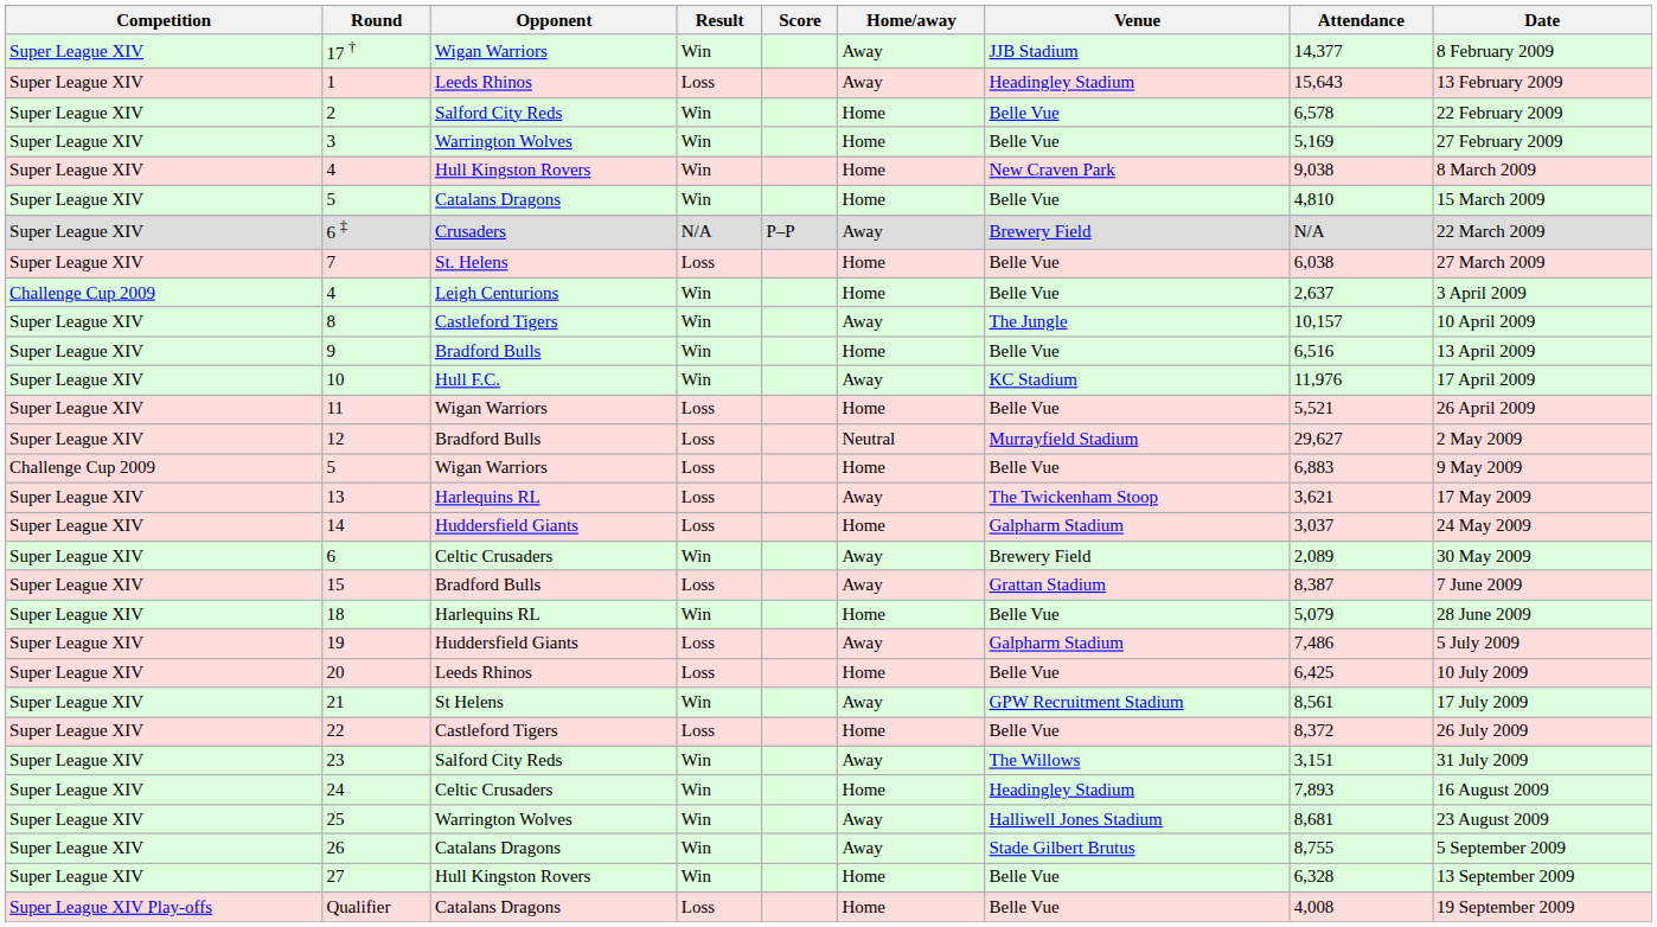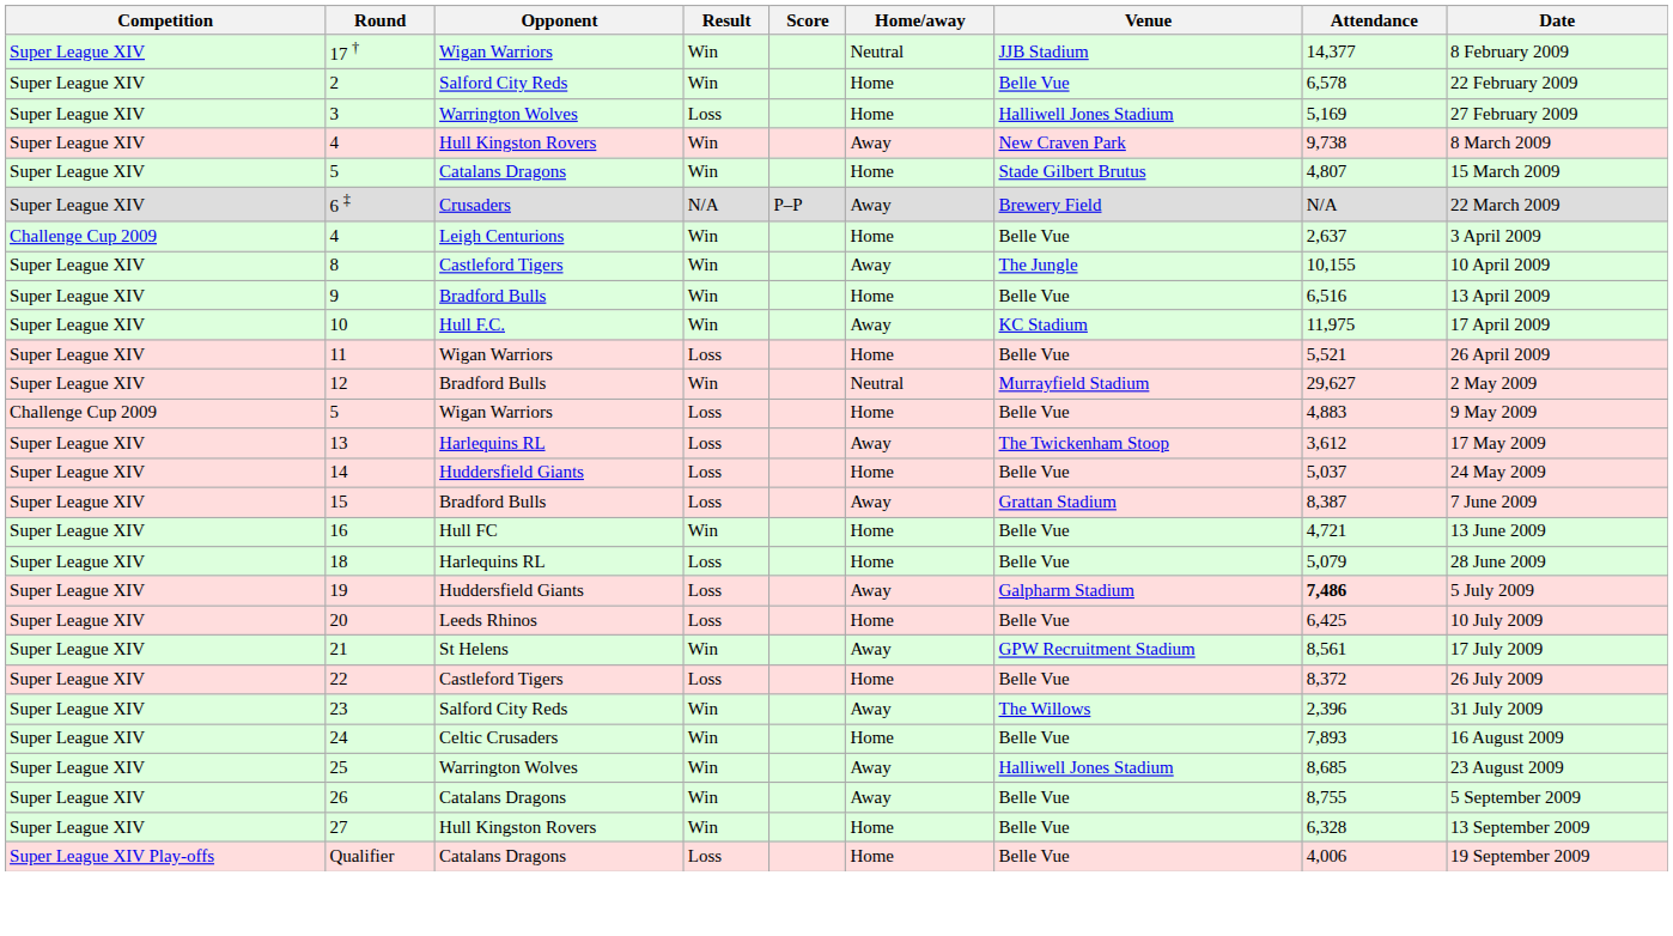 <table class="wikitable" style="font-size:85%;" width="100%">
 <tr>
 <th>Competition</th>
 <th>Round</th>
 <th>Opponent</th>
 <th>Result</th>
 <th>Score</th>
 <th>Home/away</th>
 <th>Venue</th>
 <th>Attendance</th>
 <th>Date</th>
 </tr>
 <tr bgcolor="#ddffdd">
 <td><a href='#'>Super League XIV</a></td>
 <td>17 <sup>†</sup></td>
 <td> <a href='#'>Wigan Warriors</a></td>
 <td>Win</td>
 <td></td>
-<td>Away</td>
+<td>Neutral</td>
 <td><a href='#'>JJB Stadium</a></td>
 <td>14,377</td>
 <td>8 February 2009</td>
-</tr>
-<tr bgcolor="#ffdddd">
-<td>Super League XIV</td>
-<td>1</td>
-<td> <a href='#'>Leeds Rhinos</a></td>
-<td>Loss</td>
-<td></td>
-<td>Away</td>
-<td><a href='#'>Headingley Stadium</a></td>
-<td>15,643</td>
-<td>13 February 2009</td>
 </tr>
 <tr bgcolor="#ddffdd">
 <td>Super League XIV</td>
 <td>2</td>
 <td> <a href='#'>Salford City Reds</a></td>
 <td>Win</td>
 <td></td>
 <td>Home</td>
 <td><a href='#'>Belle Vue</a></td>
 <td>6,578</td>
 <td>22 February 2009</td>
 </tr>
 <tr bgcolor="#ddffdd">
 <td>Super League XIV</td>
 <td>3</td>
 <td> <a href='#'>Warrington Wolves</a></td>
-<td>Win</td>
+<td>Loss</td>
 <td></td>
 <td>Home</td>
-<td>Belle Vue</td>
+<td><a href='#'>Halliwell Jones Stadium</a></td>
 <td>5,169</td>
 <td>27 February 2009</td>
 </tr>
 <tr bgcolor="#ffdddd">
 <td>Super League XIV</td>
 <td>4</td>
 <td> <a href='#'>Hull Kingston Rovers</a></td>
 <td>Win</td>
 <td></td>
-<td>Home</td>
+<td>Away</td>
 <td><a href='#'>New Craven Park</a></td>
-<td>9,038</td>
+<td>9,738</td>
 <td>8 March 2009</td>
 </tr>
 <tr bgcolor="#ddffdd">
 <td>Super League XIV</td>
 <td>5</td>
 <td> <a href='#'>Catalans Dragons</a></td>
 <td>Win</td>
 <td></td>
 <td>Home</td>
-<td>Belle Vue</td>
-<td>4,810</td>
+<td><a href='#'>Stade Gilbert Brutus</a></td>
+<td>4,807</td>
 <td>15 March 2009</td>
 </tr>
 <tr bgcolor="#dddddd">
 <td>Super League XIV</td>
 <td>6 <sup>‡</sup></td>
 <td> <a href='#'>Crusaders</a></td>
 <td>N/A</td>
 <td>P–P</td>
 <td>Away</td>
 <td><a href='#'>Brewery Field</a></td>
 <td>N/A</td>
 <td>22 March 2009</td>
-</tr>
-<tr bgcolor="#ffdddd">
-<td>Super League XIV</td>
-<td>7</td>
-<td> <a href='#'>St. Helens</a></td>
-<td>Loss</td>
-<td></td>
-<td>Home</td>
-<td>Belle Vue</td>
-<td>6,038</td>
-<td>27 March 2009</td>
 </tr>
 <tr bgcolor="#ddffdd">
 <td><a href='#'>Challenge Cup 2009</a></td>
 <td>4</td>
 <td> <a href='#'>Leigh Centurions</a></td>
 <td>Win</td>
 <td></td>
 <td>Home</td>
 <td>Belle Vue</td>
 <td>2,637</td>
 <td>3 April 2009</td>
 </tr>
 <tr bgcolor="#ddffdd">
 <td>Super League XIV</td>
 <td>8</td>
 <td> <a href='#'>Castleford Tigers</a></td>
 <td>Win</td>
 <td></td>
 <td>Away</td>
 <td><a href='#'>The Jungle</a></td>
-<td>10,157</td>
+<td>10,155</td>
 <td>10 April 2009</td>
 </tr>
 <tr bgcolor="#ddffdd">
 <td>Super League XIV</td>
 <td>9</td>
 <td> <a href='#'>Bradford Bulls</a></td>
 <td>Win</td>
 <td></td>
 <td>Home</td>
 <td>Belle Vue</td>
 <td>6,516</td>
 <td>13 April 2009</td>
 </tr>
 <tr bgcolor="#ddffdd">
 <td>Super League XIV</td>
 <td>10</td>
 <td> <a href='#'>Hull F.C.</a></td>
 <td>Win</td>
 <td></td>
 <td>Away</td>
 <td><a href='#'>KC Stadium</a></td>
-<td>11,976</td>
+<td>11,975</td>
 <td>17 April 2009</td>
 </tr>
 <tr bgcolor="#ffdddd">
 <td>Super League XIV</td>
 <td>11</td>
 <td> Wigan Warriors</td>
 <td>Loss</td>
 <td></td>
 <td>Home</td>
 <td>Belle Vue</td>
 <td>5,521</td>
 <td>26 April 2009</td>
 </tr>
 <tr bgcolor="#ffdddd">
 <td>Super League XIV</td>
 <td>12</td>
 <td> Bradford Bulls</td>
-<td>Loss</td>
+<td>Win</td>
 <td></td>
 <td>Neutral</td>
 <td><a href='#'>Murrayfield Stadium</a></td>
 <td>29,627</td>
 <td>2 May 2009</td>
 </tr>
 <tr bgcolor="#ffdddd">
 <td>Challenge Cup 2009</td>
 <td>5</td>
 <td> Wigan Warriors</td>
 <td>Loss</td>
 <td></td>
 <td>Home</td>
 <td>Belle Vue</td>
-<td>6,883</td>
+<td>4,883</td>
 <td>9 May 2009</td>
 </tr>
 <tr bgcolor="#ffdddd">
 <td>Super League XIV</td>
 <td>13</td>
 <td> <a href='#'>Harlequins RL</a></td>
 <td>Loss</td>
 <td></td>
 <td>Away</td>
 <td><a href='#'>The Twickenham Stoop</a></td>
-<td>3,621</td>
+<td>3,612</td>
 <td>17 May 2009</td>
 </tr>
 <tr bgcolor="#ffdddd">
 <td>Super League XIV</td>
 <td>14</td>
 <td> <a href='#'>Huddersfield Giants</a></td>
 <td>Loss</td>
 <td></td>
 <td>Home</td>
-<td><a href='#'>Galpharm Stadium</a></td>
-<td>3,037</td>
+<td>Belle Vue</td>
+<td>5,037</td>
 <td>24 May 2009</td>
-</tr>
-<tr bgcolor="#ddffdd">
-<td>Super League XIV</td>
-<td>6</td>
-<td> Celtic Crusaders</td>
-<td>Win</td>
-<td></td>
-<td>Away</td>
-<td>Brewery Field</td>
-<td>2,089</td>
-<td>30 May 2009</td>
 </tr>
 <tr bgcolor="#ffdddd">
 <td>Super League XIV</td>
 <td>15</td>
 <td> Bradford Bulls</td>
 <td>Loss</td>
 <td></td>
 <td>Away</td>
 <td><a href='#'>Grattan Stadium</a></td>
 <td>8,387</td>
 <td>7 June 2009</td>
 </tr>
 <tr bgcolor="#ddffdd">
 <td>Super League XIV</td>
+<td>16</td>
+<td> Hull FC</td>
+<td>Win</td>
+<td></td>
+<td>Home</td>
+<td>Belle Vue</td>
+<td>4,721</td>
+<td>13 June 2009</td>
+</tr>
+<tr bgcolor="#ddffdd">
+<td>Super League XIV</td>
 <td>18</td>
 <td> Harlequins RL</td>
-<td>Win</td>
+<td>Loss</td>
 <td></td>
 <td>Home</td>
 <td>Belle Vue</td>
 <td>5,079</td>
 <td>28 June 2009</td>
 </tr>
 <tr bgcolor="#ffdddd">
 <td>Super League XIV</td>
 <td>19</td>
 <td> Huddersfield Giants</td>
 <td>Loss</td>
 <td></td>
 <td>Away</td>
 <td><a href='#'>Galpharm Stadium</a></td>
-<td>7,486</td>
+<td><strong>7,486</strong></td>
 <td>5 July 2009</td>
 </tr>
 <tr bgcolor="#ffdddd">
 <td>Super League XIV</td>
 <td>20</td>
 <td> Leeds Rhinos</td>
 <td>Loss</td>
 <td></td>
 <td>Home</td>
 <td>Belle Vue</td>
 <td>6,425</td>
 <td>10 July 2009</td>
 </tr>
 <tr bgcolor="#ddffdd">
 <td>Super League XIV</td>
 <td>21</td>
 <td> St Helens</td>
 <td>Win</td>
 <td></td>
 <td>Away</td>
 <td><a href='#'>GPW Recruitment Stadium</a></td>
 <td>8,561</td>
 <td>17 July 2009</td>
 </tr>
 <tr bgcolor="#ffdddd">
 <td>Super League XIV</td>
 <td>22</td>
 <td> Castleford Tigers</td>
 <td>Loss</td>
 <td></td>
 <td>Home</td>
 <td>Belle Vue</td>
 <td>8,372</td>
 <td>26 July 2009</td>
 </tr>
 <tr bgcolor="#ddffdd">
 <td>Super League XIV</td>
 <td>23</td>
 <td> Salford City Reds</td>
 <td>Win</td>
 <td></td>
 <td>Away</td>
 <td><a href='#'>The Willows</a></td>
-<td>3,151</td>
+<td>2,396</td>
 <td>31 July 2009</td>
 </tr>
 <tr bgcolor="#ddffdd">
 <td>Super League XIV</td>
 <td>24</td>
 <td> Celtic Crusaders</td>
 <td>Win</td>
 <td></td>
 <td>Home</td>
-<td><a href='#'>Headingley Stadium</a></td>
+<td>Belle Vue</td>
 <td>7,893</td>
 <td>16 August 2009</td>
 </tr>
 <tr bgcolor="#ddffdd">
 <td>Super League XIV</td>
 <td>25</td>
 <td> Warrington Wolves</td>
 <td>Win</td>
 <td></td>
 <td>Away</td>
 <td><a href='#'>Halliwell Jones Stadium</a></td>
-<td>8,681</td>
+<td>8,685</td>
 <td>23 August 2009</td>
 </tr>
 <tr bgcolor="#ddffdd">
 <td>Super League XIV</td>
 <td>26</td>
 <td> Catalans Dragons</td>
 <td>Win</td>
 <td></td>
 <td>Away</td>
-<td><a href='#'>Stade Gilbert Brutus</a></td>
+<td>Belle Vue</td>
 <td>8,755</td>
 <td>5 September 2009</td>
 </tr>
 <tr bgcolor="#ddffdd">
 <td>Super League XIV</td>
 <td>27</td>
 <td> Hull Kingston Rovers</td>
 <td>Win</td>
 <td></td>
 <td>Home</td>
 <td>Belle Vue</td>
 <td>6,328</td>
 <td>13 September 2009</td>
 </tr>
 <tr bgcolor="#ffdddd">
 <td><a href='#'>Super League XIV Play-offs</a></td>
 <td>Qualifier</td>
 <td> Catalans Dragons</td>
 <td>Loss</td>
 <td></td>
 <td>Home</td>
 <td>Belle Vue</td>
-<td>4,008</td>
+<td>4,006</td>
 <td>19 September 2009</td>
 </tr>
 </table>
